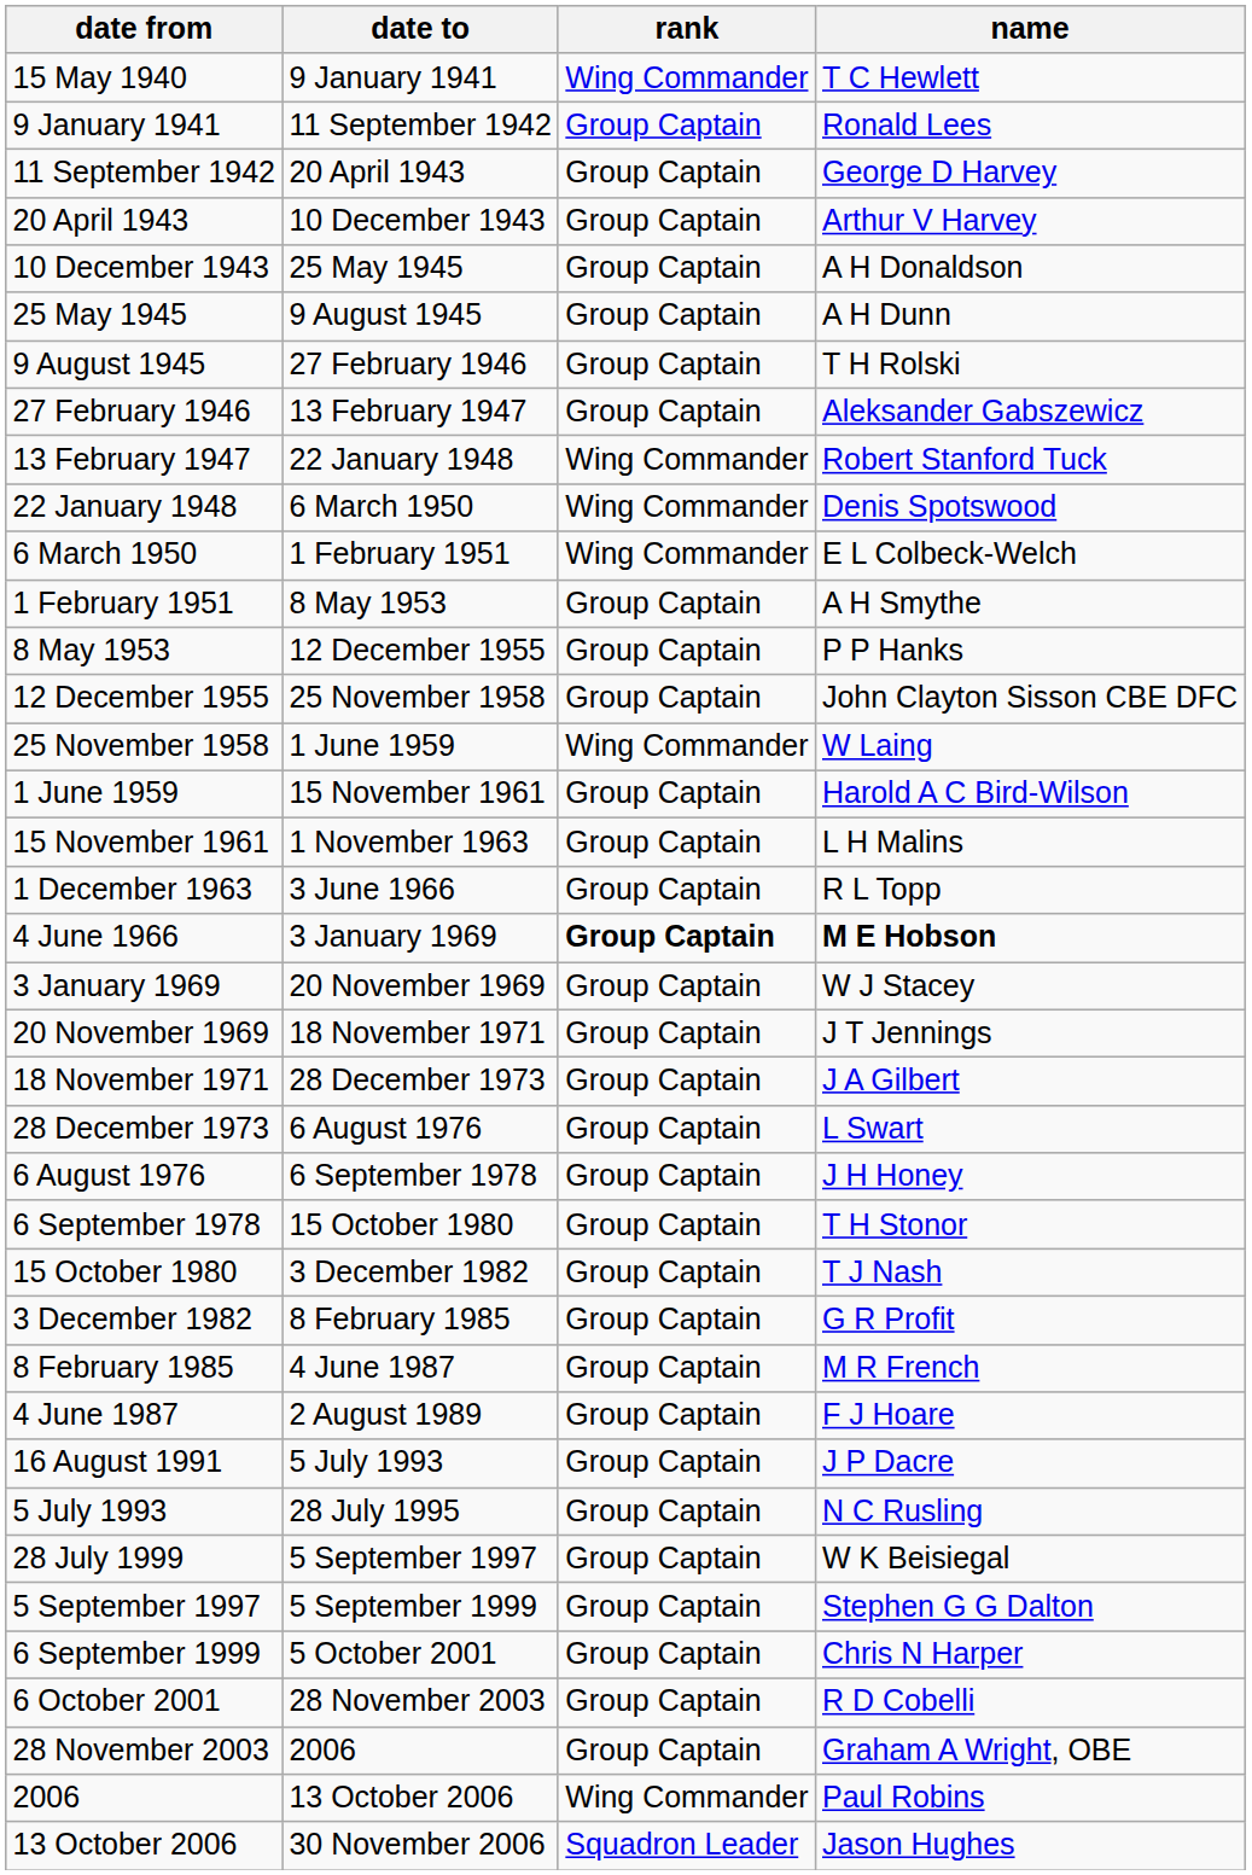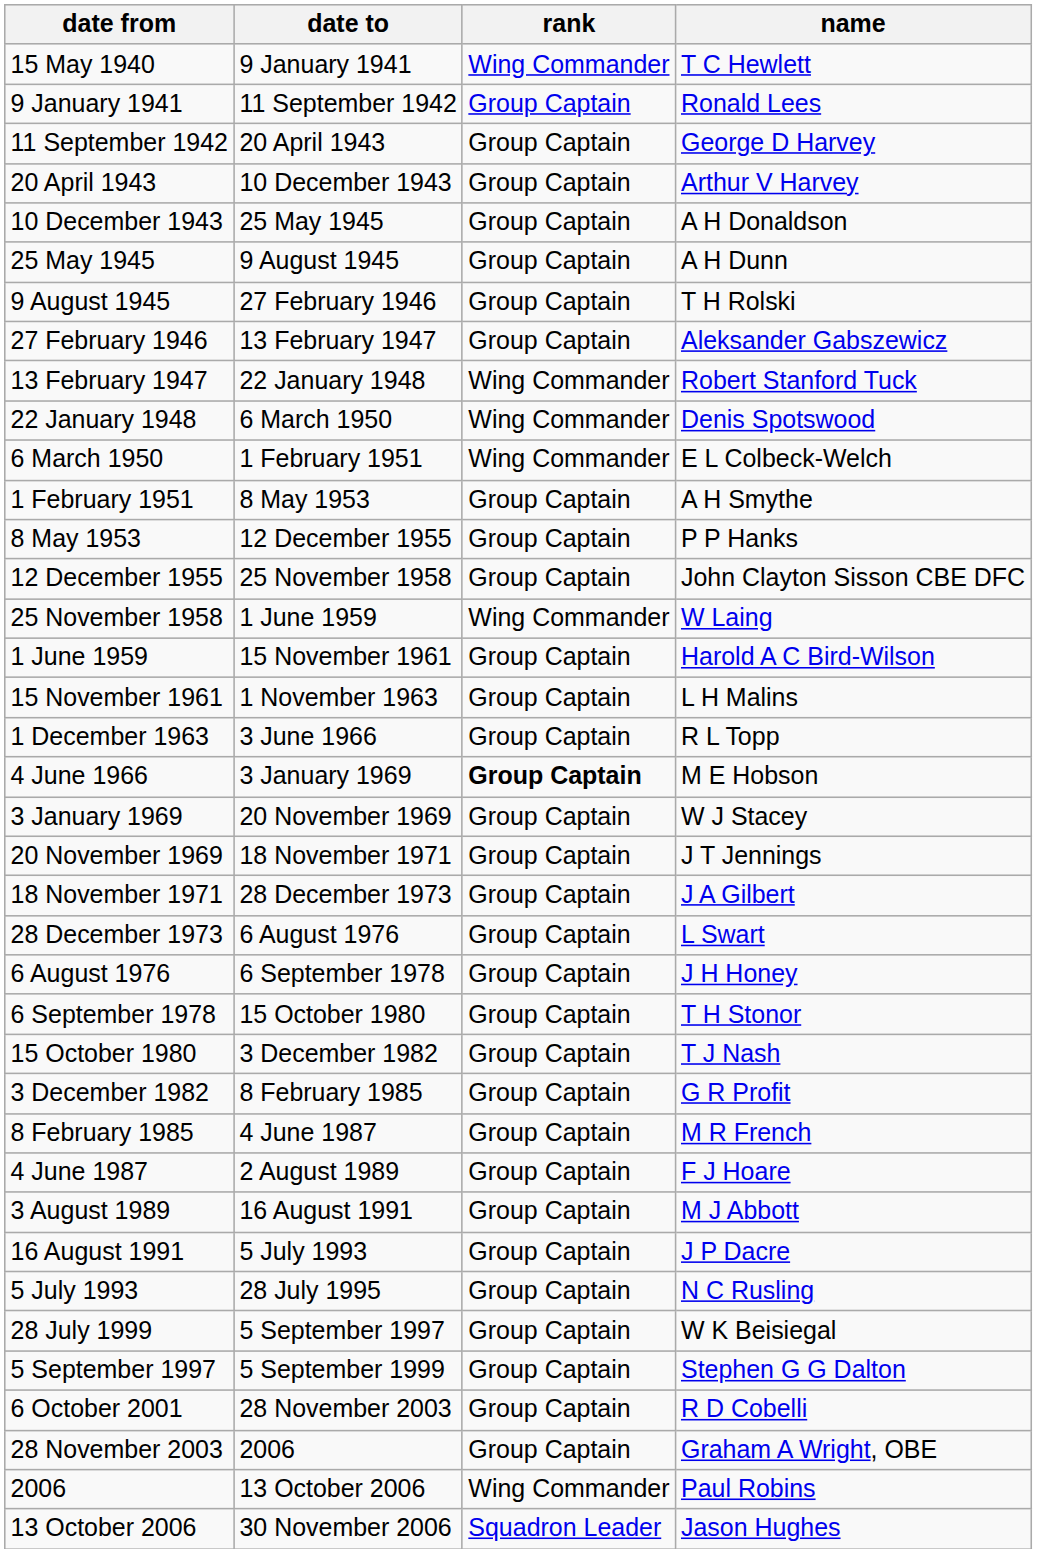 <table class="wikitable sortable">
 <tr align=center valign=middle>
 <th>date from</th>
 <th>date to</th>
 <th>rank</th>
 <th>name</th>
 </tr>
 <tr>
 <td>15 May 1940</td>
 <td>9 January 1941</td>
 <td><a href='#'>Wing Commander</a></td>
 <td><a href='#'>T C Hewlett</a></td>
 </tr>
 <tr>
 <td>9 January 1941</td>
 <td>11 September 1942</td>
 <td><a href='#'>Group Captain</a></td>
 <td><a href='#'>Ronald Lees</a></td>
 </tr>
 <tr>
 <td>11 September 1942</td>
 <td>20 April 1943</td>
 <td>Group Captain</td>
 <td><a href='#'>George D Harvey</a></td>
 </tr>
 <tr>
 <td>20 April 1943</td>
 <td>10 December 1943</td>
 <td>Group Captain</td>
 <td><a href='#'>Arthur V Harvey</a></td>
 </tr>
 <tr>
 <td>10 December 1943</td>
 <td>25 May 1945</td>
 <td>Group Captain</td>
 <td>A H Donaldson</td>
 </tr>
 <tr>
 <td>25 May 1945</td>
 <td>9 August 1945</td>
 <td>Group Captain</td>
 <td>A H Dunn</td>
 </tr>
 <tr>
 <td>9 August 1945</td>
 <td>27 February 1946</td>
 <td>Group Captain</td>
 <td>T H Rolski</td>
 </tr>
 <tr>
 <td>27 February 1946</td>
 <td>13 February 1947</td>
 <td>Group Captain</td>
 <td><a href='#'>Aleksander Gabszewicz</a></td>
 </tr>
 <tr>
 <td>13 February 1947</td>
 <td>22 January 1948</td>
 <td>Wing Commander</td>
 <td><a href='#'>Robert Stanford Tuck</a></td>
 </tr>
 <tr>
 <td>22 January 1948</td>
 <td>6 March 1950</td>
 <td>Wing Commander</td>
 <td><a href='#'>Denis Spotswood</a></td>
 </tr>
 <tr>
 <td>6 March 1950</td>
 <td>1 February 1951</td>
 <td>Wing Commander</td>
 <td>E L Colbeck-Welch</td>
 </tr>
 <tr>
 <td>1 February 1951</td>
 <td>8 May 1953</td>
 <td>Group Captain</td>
 <td>A H Smythe</td>
 </tr>
 <tr>
 <td>8 May 1953</td>
 <td>12 December 1955</td>
 <td>Group Captain</td>
 <td>P P Hanks</td>
 </tr>
 <tr>
 <td>12 December 1955</td>
 <td>25 November 1958</td>
 <td>Group Captain</td>
 <td>John Clayton Sisson CBE DFC</td>
 </tr>
 <tr>
 <td>25 November 1958</td>
 <td>1 June 1959</td>
 <td>Wing Commander</td>
 <td><a href='#'>W Laing</a></td>
 </tr>
 <tr>
 <td>1 June 1959</td>
 <td>15 November 1961</td>
 <td>Group Captain</td>
 <td><a href='#'>Harold A C Bird-Wilson</a></td>
 </tr>
 <tr>
 <td>15 November 1961</td>
 <td>1 November 1963</td>
 <td>Group Captain</td>
 <td>L H Malins</td>
 </tr>
 <tr>
 <td>1 December 1963</td>
 <td>3 June 1966</td>
 <td>Group Captain</td>
 <td>R L Topp</td>
 </tr>
 <tr>
 <td>4 June 1966</td>
 <td>3 January 1969</td>
 <td><strong>Group Captain</strong></td>
-<td><strong>M E Hobson</strong></td>
+<td>M E Hobson</td>
 </tr>
 <tr>
 <td>3 January 1969</td>
 <td>20 November 1969</td>
 <td>Group Captain</td>
 <td>W J Stacey</td>
 </tr>
 <tr>
 <td>20 November 1969</td>
 <td>18 November 1971</td>
 <td>Group Captain</td>
 <td>J T Jennings</td>
 </tr>
 <tr>
 <td>18 November 1971</td>
 <td>28 December 1973</td>
 <td>Group Captain</td>
 <td><a href='#'>J A Gilbert</a></td>
 </tr>
 <tr>
 <td>28 December 1973</td>
 <td>6 August 1976</td>
 <td>Group Captain</td>
 <td><a href='#'>L Swart</a></td>
 </tr>
 <tr>
 <td>6 August 1976</td>
 <td>6 September 1978</td>
 <td>Group Captain</td>
 <td><a href='#'>J H Honey</a></td>
 </tr>
 <tr>
 <td>6 September 1978</td>
 <td>15 October 1980</td>
 <td>Group Captain</td>
 <td><a href='#'>T H Stonor</a></td>
 </tr>
 <tr>
 <td>15 October 1980</td>
 <td>3 December 1982</td>
 <td>Group Captain</td>
 <td><a href='#'>T J Nash</a></td>
 </tr>
 <tr>
 <td>3 December 1982</td>
 <td>8 February 1985</td>
 <td>Group Captain</td>
 <td><a href='#'>G R Profit</a></td>
 </tr>
 <tr>
 <td>8 February 1985</td>
 <td>4 June 1987</td>
 <td>Group Captain</td>
 <td><a href='#'>M R French</a></td>
 </tr>
 <tr>
 <td>4 June 1987</td>
 <td>2 August 1989</td>
 <td>Group Captain</td>
 <td><a href='#'>F J Hoare</a></td>
 </tr>
 <tr>
+<td>3 August 1989</td>
+<td>16 August 1991</td>
+<td>Group Captain</td>
+<td><a href='#'>M J Abbott</a></td>
+</tr>
+<tr>
 <td>16 August 1991</td>
 <td>5 July 1993</td>
 <td>Group Captain</td>
 <td><a href='#'>J P Dacre</a></td>
 </tr>
 <tr>
 <td>5 July 1993</td>
 <td>28 July 1995</td>
 <td>Group Captain</td>
 <td><a href='#'>N C Rusling</a></td>
 </tr>
 <tr>
 <td>28 July 1999</td>
 <td>5 September 1997</td>
 <td>Group Captain</td>
 <td>W K Beisiegal</td>
 </tr>
 <tr>
 <td>5 September 1997</td>
 <td>5 September 1999</td>
 <td>Group Captain</td>
 <td><a href='#'>Stephen G G Dalton</a></td>
-</tr>
-<tr>
-<td>6 September 1999</td>
-<td>5 October 2001</td>
-<td>Group Captain</td>
-<td><a href='#'>Chris N Harper</a></td>
 </tr>
 <tr>
 <td>6 October 2001</td>
 <td>28 November 2003</td>
 <td>Group Captain</td>
 <td><a href='#'>R D Cobelli</a></td>
 </tr>
 <tr>
 <td>28 November 2003</td>
 <td>2006</td>
 <td>Group Captain</td>
 <td><a href='#'>Graham A Wright</a>, OBE</td>
 </tr>
 <tr>
 <td>2006</td>
 <td>13 October 2006</td>
 <td>Wing Commander</td>
 <td><a href='#'>Paul Robins</a></td>
 </tr>
 <tr>
 <td>13 October 2006</td>
 <td>30 November 2006</td>
 <td><a href='#'>Squadron Leader</a></td>
 <td><a href='#'>Jason Hughes</a></td>
 </tr>
 </table>
